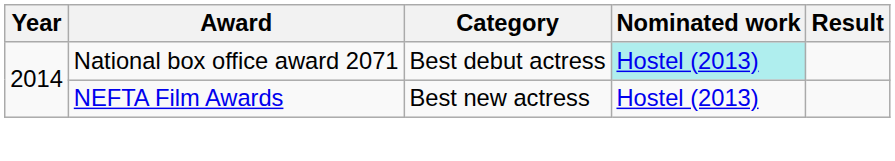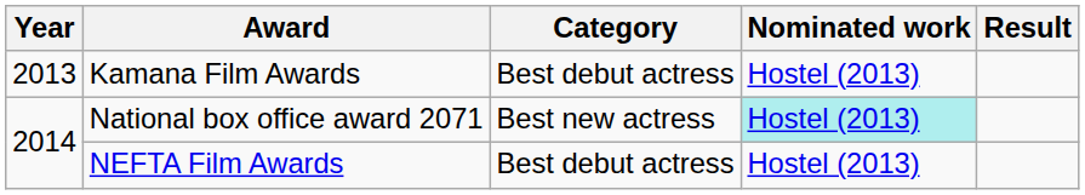 <table class="wikitable">
 <tr>
 <th>Year</th>
 <th>Award</th>
 <th>Category</th>
 <th>Nominated work</th>
 <th>Result</th>
 </tr>
 <tr>
+<td rowspan="1" style="text-align:center;">2013</td>
+<td>Kamana Film Awards</td>
+<td>Best debut actress</td>
+<td><a href='#'>Hostel (2013)</a></td>
+<td></td>
+</tr>
+<tr>
 <td rowspan="2" style="text-align:center;">2014</td>
 <td>National box office award 2071</td>
-<td>Best debut actress</td>
+<td>Best new actress</td>
 <td style="background: paleturquoise;"><a href='#'>Hostel (2013)</a></td>
 <td></td>
 </tr>
 <tr>
 <td><a href='#'>NEFTA Film Awards</a></td>
-<td>Best new actress</td>
+<td>Best debut actress</td>
 <td><a href='#'>Hostel (2013)</a></td>
 <td> </td>
 </tr>
 </table>
